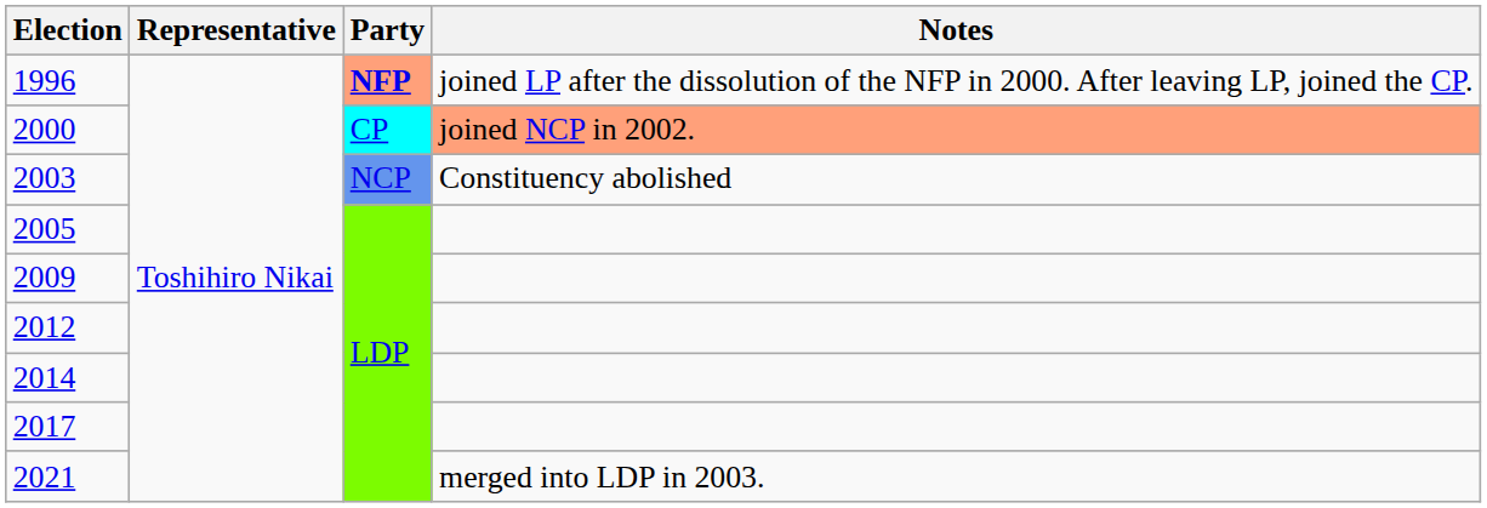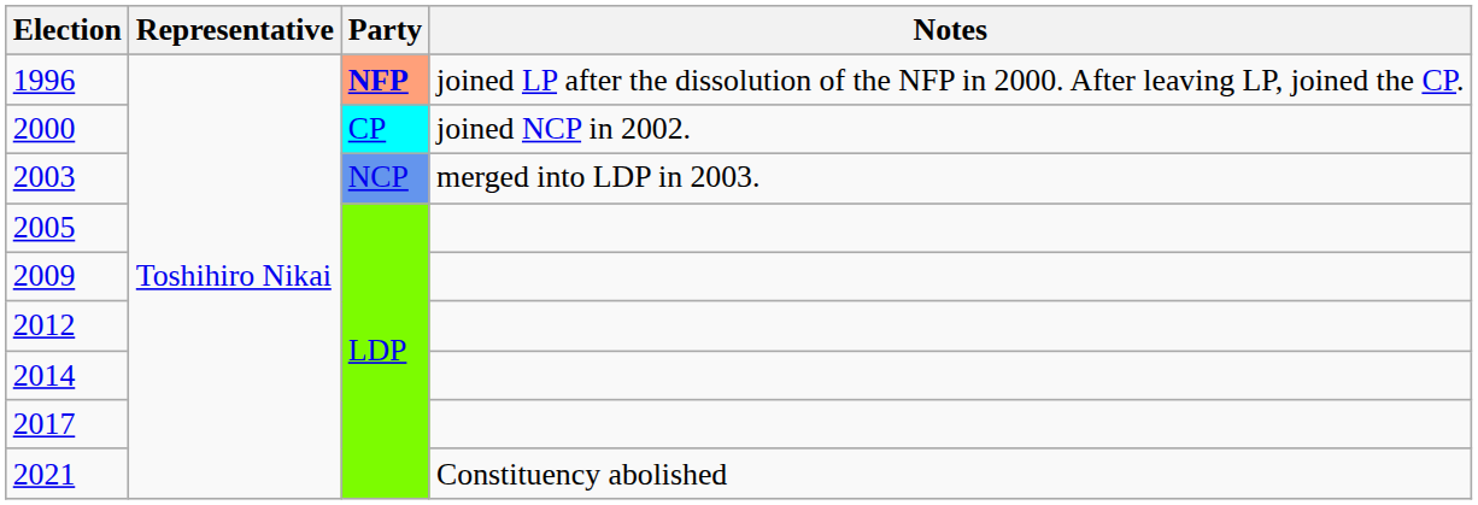 <table class=wikitable>
 <tr valign=bottom>
 <th>Election</th>
 <th>Representative</th>
 <th>Party</th>
 <th>Notes</th>
 </tr>
 <tr>
 <td><a href='#'>1996</a></td>
 <td rowspan="9"><a href='#'>Toshihiro Nikai</a></td>
 <td style="background:lightsalmon;"><strong><a href='#'>NFP</a></strong></td>
 <td>joined <a href='#'>LP</a> after the dissolution of the NFP in 2000. After leaving LP, joined the <a href='#'>CP</a>.</td>
 </tr>
 <tr>
 <td><a href='#'>2000</a></td>
 <td style="background:cyan;"><a href='#'>CP</a></td>
-<td style="background: lightsalmon;">joined <a href='#'>NCP</a> in 2002.</td>
+<td>joined <a href='#'>NCP</a> in 2002.</td>
 </tr>
 <tr>
 <td><a href='#'>2003</a></td>
 <td style="background:cornflowerblue;"><a href='#'>NCP</a></td>
-<td>Constituency abolished</td>
+<td>merged into LDP in 2003.</td>
 </tr>
 <tr>
 <td><a href='#'>2005</a></td>
 <td style="background:lawngreen;" rowspan="6"><a href='#'>LDP</a></td>
 <td></td>
 </tr>
 <tr>
 <td><a href='#'>2009</a></td>
 <td></td>
 </tr>
 <tr>
 <td><a href='#'>2012</a></td>
 <td></td>
 </tr>
 <tr>
 <td><a href='#'>2014</a></td>
 <td></td>
 </tr>
 <tr>
 <td><a href='#'>2017</a></td>
 <td></td>
 </tr>
 <tr>
 <td><a href='#'>2021</a></td>
-<td>merged into LDP in 2003.</td>
+<td>Constituency abolished</td>
 </tr>
 </table>
